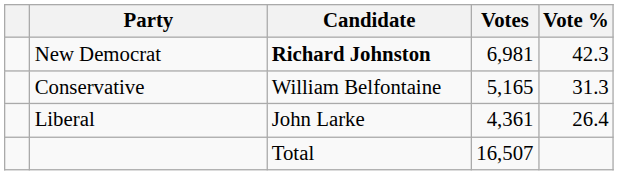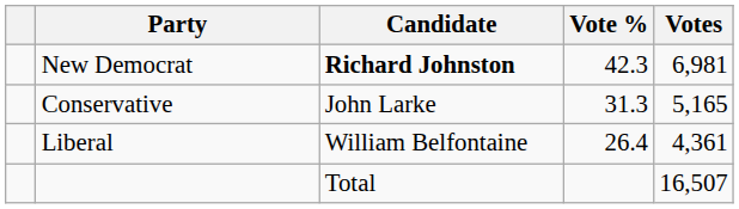 <table class="wikitable">
 <tr>
 <th></th>
 <th scope="col" width="175">Party</th>
 <th scope="col" width="150">Candidate</th>
+<th>Vote %</th>
 <th>Votes</th>
-<th>Vote %</th>
 </tr>
 <tr>
 <td>   </td>
 <td>New Democrat</td>
 <td><strong>Richard Johnston</strong></td>
+<td align=right>42.3</td>
 <td align=right>6,981</td>
-<td align=right>42.3</td>
 </tr>
 <tr |>
 <td>   </td>
 <td>Conservative</td>
-<td>William Belfontaine</td>
+<td>John Larke</td>
+<td align=right>31.3</td>
 <td align=right>5,165</td>
-<td align=right>31.3</td>
 </tr>
 <tr |>
 <td>   </td>
 <td>Liberal</td>
-<td>John Larke</td>
+<td>William Belfontaine</td>
+<td align=right>26.4</td>
 <td align=right>4,361</td>
-<td align=right>26.4</td>
 </tr>
 <tr |>
 <td></td>
 <td></td>
 <td>Total</td>
+<td></td>
 <td align=right>16,507</td>
-<td></td>
 </tr>
 </table>
